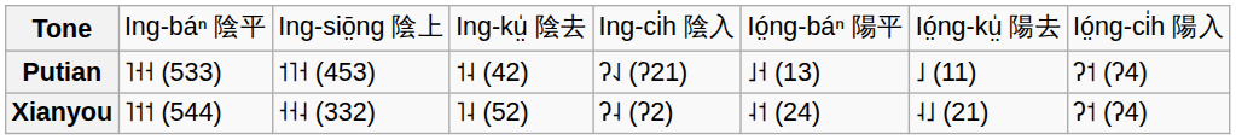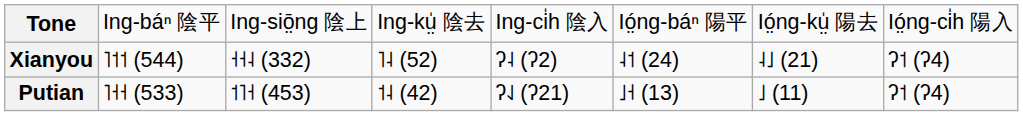 <table class="wikitable">
 <tr>
 <th>Tone</th>
 <td>Ing-báⁿ 陰平</td>
 <td>Ing-siō̤ng 陰上</td>
 <td>Ing-kṳ̍ 陰去</td>
 <td>Ing-ci̍h 陰入</td>
 <td>Ió̤ng-báⁿ 陽平</td>
 <td>Ió̤ng-kṳ̍ 陽去</td>
 <td>Ió̤ng-ci̍h 陽入</td>
 </tr>
 <tr>
+<th>Xianyou</th>
+<td>˥˦˦ (544)</td>
+<td>˧˧˨ (332)</td>
+<td>˥˨ (52)</td>
+<td>ʔ˨ (ʔ2)</td>
+<td>˨˦ (24)</td>
+<td>˨˩ (21)</td>
+<td>ʔ˦ (ʔ4)</td>
+</tr>
+<tr>
 <th>Putian</th>
 <td>˥˧˧ (533)</td>
 <td>˦˥˧ (453)</td>
 <td>˦˨ (42)</td>
 <td>ʔ˨˩ (ʔ21)</td>
 <td>˩˧ (13)</td>
 <td>˩ (11)</td>
 <td>ʔ˦ (ʔ4)</td>
 </tr>
-<tr>
-<th>Xianyou</th>
-<td>˥˦˦ (544)</td>
-<td>˧˧˨ (332)</td>
-<td>˥˨ (52)</td>
-<td>ʔ˨ (ʔ2)</td>
-<td>˨˦ (24)</td>
-<td>˨˩ (21)</td>
-<td>ʔ˦ (ʔ4)</td>
-</tr>
 </table>
